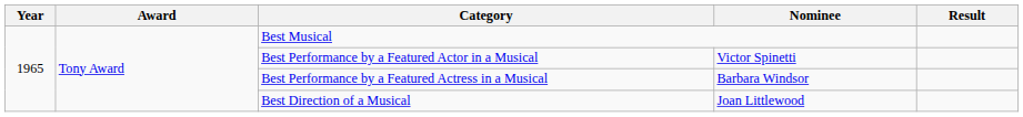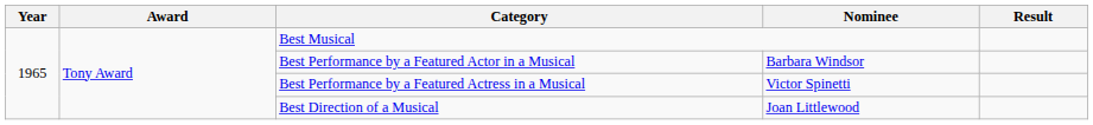 <table class="wikitable" width="95%">
 <tr>
 <th width="5%">Year</th>
 <th width="20%">Award</th>
 <th width="45%">Category</th>
 <th width="20%">Nominee</th>
 <th width="10%">Result</th>
 </tr>
 <tr>
 <td rowspan="4" align="center">1965</td>
 <td rowspan="4"><a href='#'>Tony Award</a></td>
 <td colspan="2"><a href='#'>Best Musical</a></td>
 <td></td>
 </tr>
 <tr>
 <td><a href='#'>Best Performance by a Featured Actor in a Musical</a></td>
-<td><a href='#'>Victor Spinetti</a></td>
+<td><a href='#'>Barbara Windsor</a></td>
 <td></td>
 </tr>
 <tr>
 <td><a href='#'>Best Performance by a Featured Actress in a Musical</a></td>
-<td><a href='#'>Barbara Windsor</a></td>
+<td><a href='#'>Victor Spinetti</a></td>
 <td></td>
 </tr>
 <tr>
 <td><a href='#'>Best Direction of a Musical</a></td>
 <td><a href='#'>Joan Littlewood</a></td>
 <td></td>
 </tr>
 </table>
